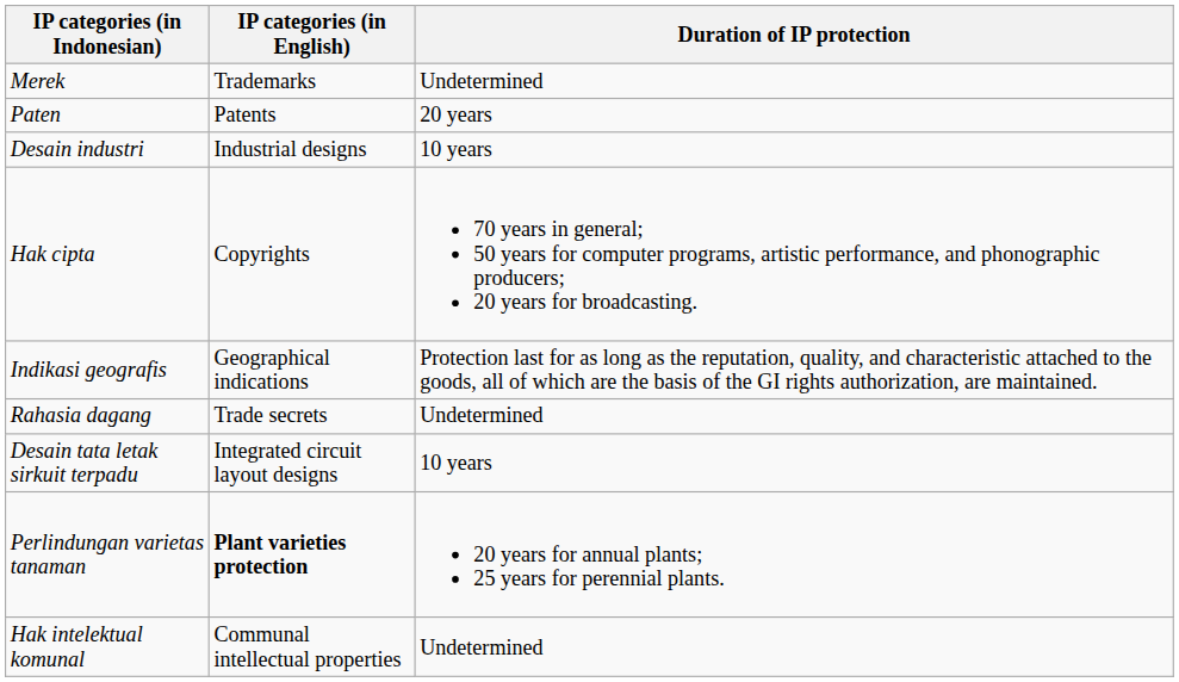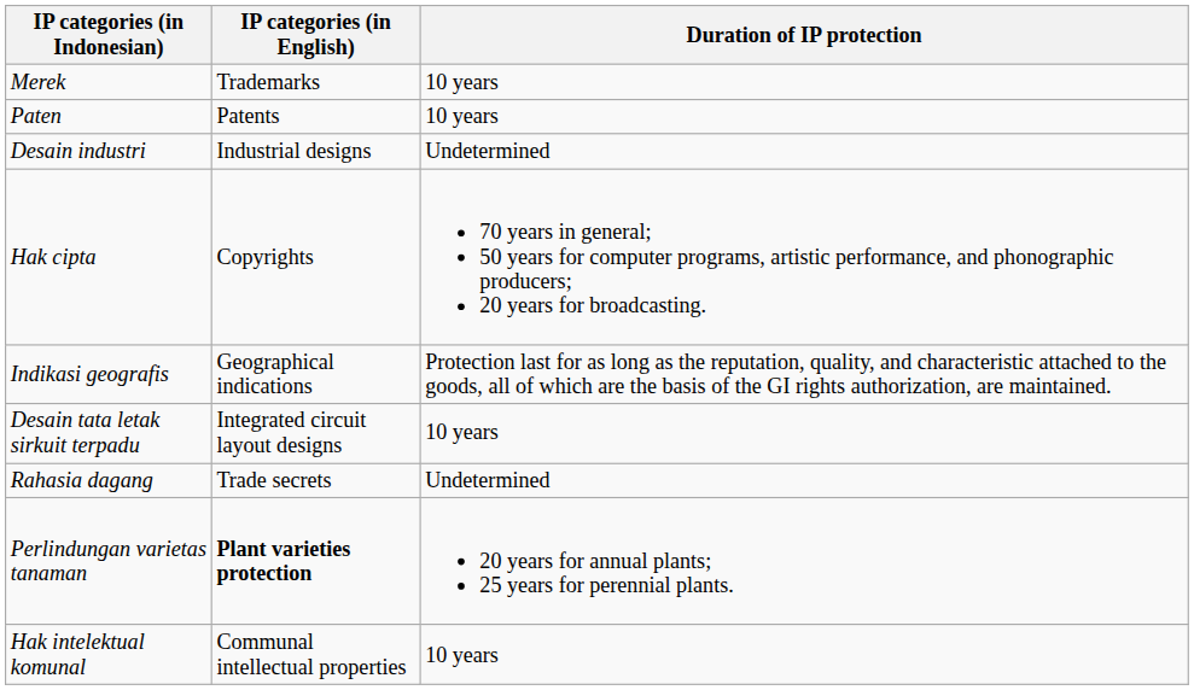 <table class="wikitable">
 <tr>
 <th>IP categories (in Indonesian)</th>
 <th>IP categories (in English)</th>
 <th>Duration of IP protection</th>
 </tr>
 <tr>
 <td><em>Merek</em></td>
 <td>Trademarks</td>
-<td>Undetermined</td>
+<td>10 years</td>
 </tr>
 <tr>
 <td><em>Paten</em></td>
 <td>Patents</td>
-<td>20 years</td>
+<td>10 years</td>
 </tr>
 <tr>
 <td><em>Desain industri</em></td>
 <td>Industrial designs</td>
-<td>10 years</td>
+<td>Undetermined</td>
 </tr>
 <tr>
 <td><em>Hak cipta</em></td>
 <td>Copyrights</td>
 <td><br><ul><li>70 years in general;</li><li>50 years for computer programs, artistic performance, and phonographic producers;</li><li>20 years for broadcasting.</li></ul></td>
 </tr>
 <tr>
 <td><em>Indikasi geografis</em></td>
 <td>Geographical indications</td>
 <td>Protection last for as long as the reputation, quality, and characteristic attached to the goods, all of which are the basis of the GI rights authorization, are maintained.</td>
 </tr>
 <tr>
+<td><em>Desain tata letak sirkuit terpadu</em></td>
+<td>Integrated circuit layout designs</td>
+<td>10 years</td>
+</tr>
+<tr>
 <td><em>Rahasia dagang</em></td>
 <td>Trade secrets</td>
 <td>Undetermined</td>
-</tr>
-<tr>
-<td><em>Desain tata letak sirkuit terpadu</em></td>
-<td>Integrated circuit layout designs</td>
-<td>10 years</td>
 </tr>
 <tr>
 <td><em>Perlindungan varietas tanaman</em></td>
 <td><strong>Plant varieties protection</strong></td>
 <td><br><ul><li>20 years for annual plants;</li><li>25 years for perennial plants.</li></ul></td>
 </tr>
 <tr>
 <td><em>Hak intelektual komunal</em></td>
 <td>Communal intellectual properties</td>
-<td>Undetermined</td>
+<td>10 years</td>
 </tr>
 </table>
